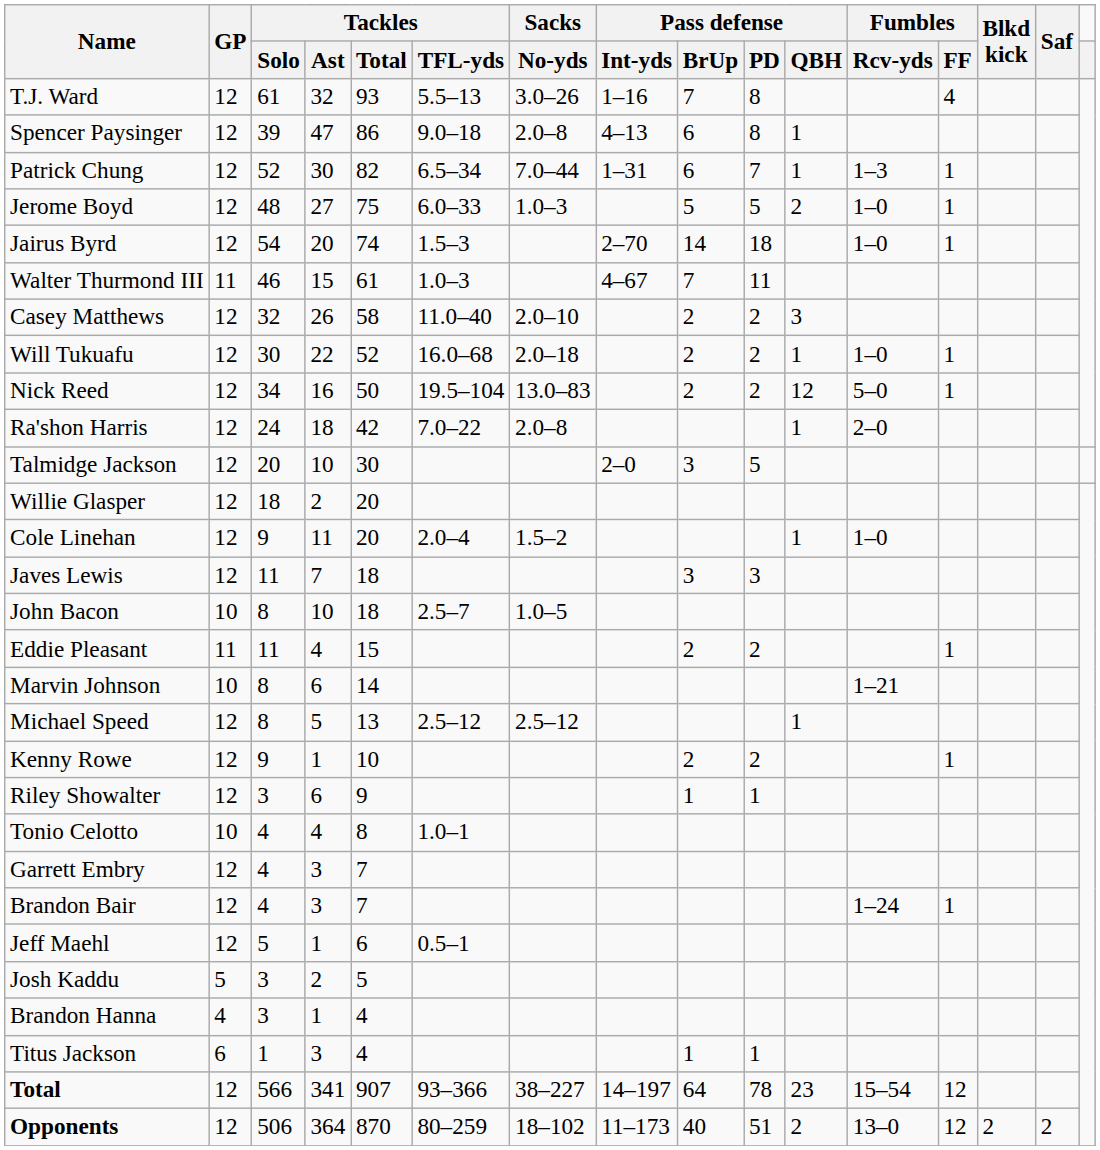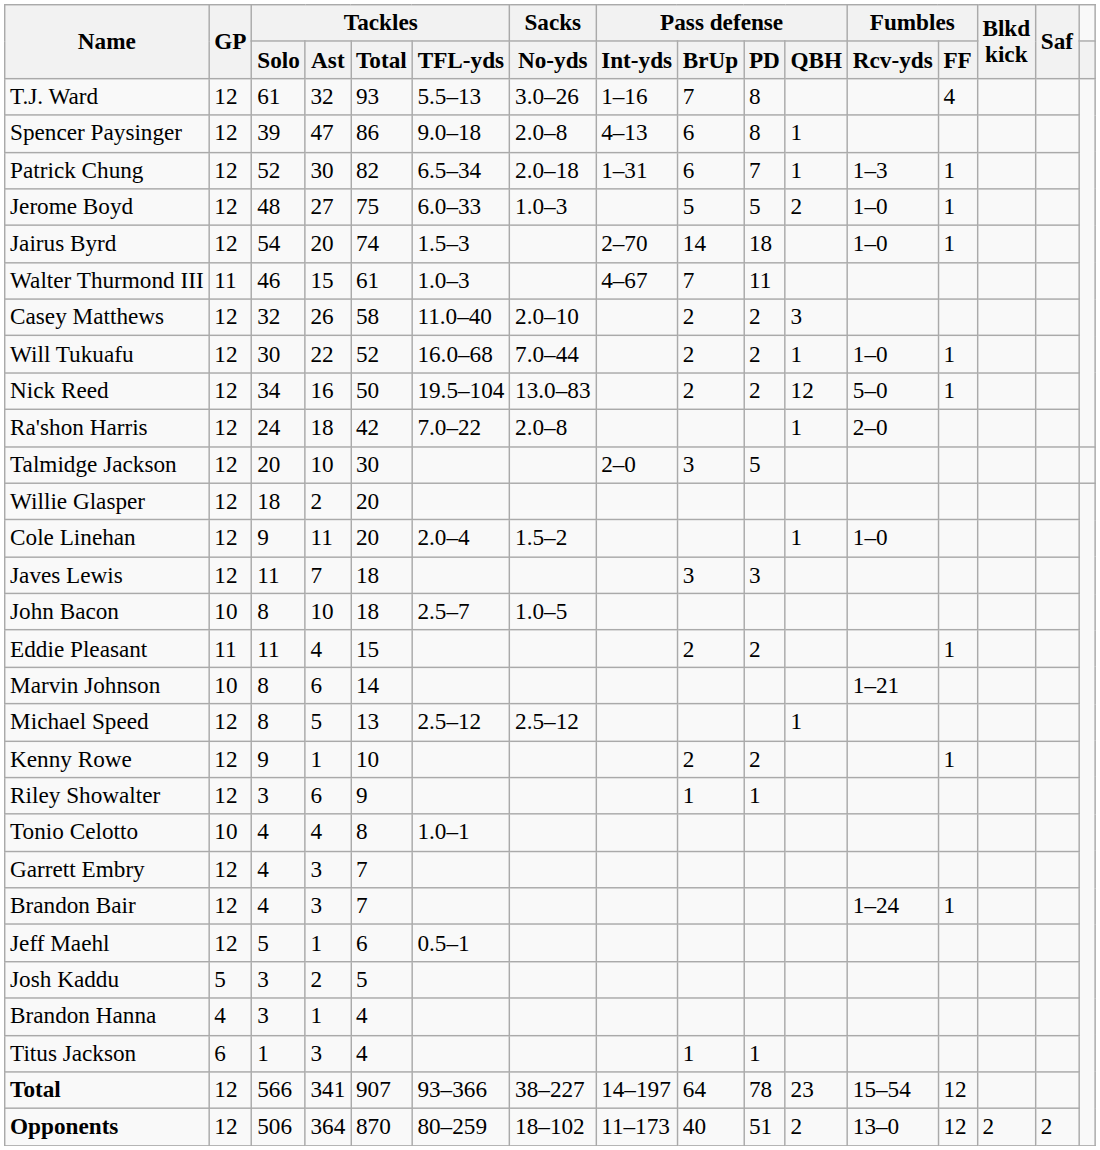 <table class="wikitable" style="white-space:nowrap;">
 <tr>
 <th rowspan="2">Name</th>
 <th rowspan="2">GP</th>
 <th colspan="4">Tackles</th>
 <th>Sacks</th>
 <th colspan="4">Pass defense</th>
 <th colspan="2">Fumbles</th>
 <th rowspan="2">Blkd<br>kick</th>
 <th rowspan="2">Saf</th>
 </tr>
 <tr>
 <th>Solo</th>
 <th>Ast</th>
 <th>Total</th>
 <th>TFL-yds</th>
 <th>No-yds</th>
 <th>Int-yds</th>
 <th>BrUp</th>
 <th>PD</th>
 <th>QBH</th>
 <th>Rcv-yds</th>
 <th>FF</th>
 <th></th>
 </tr>
 <tr>
 <td>T.J. Ward</td>
 <td>12</td>
 <td>61</td>
 <td>32</td>
 <td>93</td>
 <td>5.5–13</td>
 <td>3.0–26</td>
 <td>1–16</td>
 <td>7</td>
 <td>8</td>
 <td> </td>
 <td> </td>
 <td>4</td>
 <td> </td>
 <td> </td>
 </tr>
 <tr>
 <td>Spencer Paysinger</td>
 <td>12</td>
 <td>39</td>
 <td>47</td>
 <td>86</td>
 <td>9.0–18</td>
 <td>2.0–8</td>
 <td>4–13</td>
 <td>6</td>
 <td>8</td>
 <td>1</td>
 <td> </td>
 <td> </td>
 <td> </td>
 <td> </td>
 </tr>
 <tr>
 <td>Patrick Chung</td>
 <td>12</td>
 <td>52</td>
 <td>30</td>
 <td>82</td>
 <td>6.5–34</td>
-<td>7.0–44</td>
+<td>2.0–18</td>
 <td>1–31</td>
 <td>6</td>
 <td>7</td>
 <td>1</td>
 <td>1–3</td>
 <td>1</td>
 <td> </td>
 <td> </td>
 </tr>
 <tr>
 <td>Jerome Boyd</td>
 <td>12</td>
 <td>48</td>
 <td>27</td>
 <td>75</td>
 <td>6.0–33</td>
 <td>1.0–3</td>
 <td> </td>
 <td>5</td>
 <td>5</td>
 <td>2</td>
 <td>1–0</td>
 <td>1</td>
 <td> </td>
 <td> </td>
 </tr>
 <tr>
 <td>Jairus Byrd</td>
 <td>12</td>
 <td>54</td>
 <td>20</td>
 <td>74</td>
 <td>1.5–3</td>
 <td> </td>
 <td>2–70</td>
 <td>14</td>
 <td>18</td>
 <td> </td>
 <td>1–0</td>
 <td>1</td>
 <td> </td>
 <td> </td>
 </tr>
 <tr>
 <td>Walter Thurmond III</td>
 <td>11</td>
 <td>46</td>
 <td>15</td>
 <td>61</td>
 <td>1.0–3</td>
 <td> </td>
 <td>4–67</td>
 <td>7</td>
 <td>11</td>
 <td> </td>
 <td> </td>
 <td> </td>
 <td> </td>
 <td> </td>
 </tr>
 <tr>
 <td>Casey Matthews</td>
 <td>12</td>
 <td>32</td>
 <td>26</td>
 <td>58</td>
 <td>11.0–40</td>
 <td>2.0–10</td>
 <td> </td>
 <td>2</td>
 <td>2</td>
 <td>3</td>
 <td> </td>
 <td> </td>
 <td> </td>
 <td> </td>
 </tr>
 <tr>
 <td>Will Tukuafu</td>
 <td>12</td>
 <td>30</td>
 <td>22</td>
 <td>52</td>
 <td>16.0–68</td>
-<td>2.0–18</td>
+<td>7.0–44</td>
 <td> </td>
 <td>2</td>
 <td>2</td>
 <td>1</td>
 <td>1–0</td>
 <td>1</td>
 <td> </td>
 <td> </td>
 </tr>
 <tr>
 <td>Nick Reed</td>
 <td>12</td>
 <td>34</td>
 <td>16</td>
 <td>50</td>
 <td>19.5–104</td>
 <td>13.0–83</td>
 <td> </td>
 <td>2</td>
 <td>2</td>
 <td>12</td>
 <td>5–0</td>
 <td>1</td>
 <td> </td>
 <td> </td>
 </tr>
 <tr>
 <td>Ra'shon Harris</td>
 <td>12</td>
 <td>24</td>
 <td>18</td>
 <td>42</td>
 <td>7.0–22</td>
 <td>2.0–8</td>
 <td> </td>
 <td> </td>
 <td> </td>
 <td>1</td>
 <td>2–0</td>
 <td> </td>
 <td> </td>
 <td> </td>
 </tr>
 <tr>
 <td>Talmidge Jackson</td>
 <td>12</td>
 <td>20</td>
 <td>10</td>
 <td>30</td>
 <td> </td>
 <td> </td>
 <td>2–0</td>
 <td>3</td>
 <td>5</td>
 <td> </td>
 <td></td>
 <td> </td>
 <td> </td>
 <td> </td>
 <td> </td>
 </tr>
 <tr>
 <td>Willie Glasper</td>
 <td>12</td>
 <td>18</td>
 <td>2</td>
 <td>20</td>
 <td> </td>
 <td> </td>
 <td> </td>
 <td> </td>
 <td> </td>
 <td> </td>
 <td> </td>
 <td> </td>
 <td> </td>
 <td> </td>
 </tr>
 <tr>
 <td>Cole Linehan</td>
 <td>12</td>
 <td>9</td>
 <td>11</td>
 <td>20</td>
 <td>2.0–4</td>
 <td>1.5–2</td>
 <td> </td>
 <td> </td>
 <td> </td>
 <td>1</td>
 <td>1–0</td>
 <td> </td>
 <td> </td>
 <td> </td>
 </tr>
 <tr>
 <td>Javes Lewis</td>
 <td>12</td>
 <td>11</td>
 <td>7</td>
 <td>18</td>
 <td> </td>
 <td> </td>
 <td> </td>
 <td>3</td>
 <td>3</td>
 <td> </td>
 <td> </td>
 <td> </td>
 <td> </td>
 <td> </td>
 </tr>
 <tr>
 <td>John Bacon</td>
 <td>10</td>
 <td>8</td>
 <td>10</td>
 <td>18</td>
 <td>2.5–7</td>
 <td>1.0–5</td>
 <td> </td>
 <td> </td>
 <td> </td>
 <td> </td>
 <td> </td>
 <td> </td>
 <td> </td>
 <td> </td>
 </tr>
 <tr>
 <td>Eddie Pleasant</td>
 <td>11</td>
 <td>11</td>
 <td>4</td>
 <td>15</td>
 <td> </td>
 <td> </td>
 <td> </td>
 <td>2</td>
 <td>2</td>
 <td> </td>
 <td> </td>
 <td>1</td>
 <td> </td>
 <td> </td>
 </tr>
 <tr>
 <td>Marvin Johnson</td>
 <td>10</td>
 <td>8</td>
 <td>6</td>
 <td>14</td>
 <td> </td>
 <td> </td>
 <td> </td>
 <td> </td>
 <td> </td>
 <td> </td>
 <td>1–21</td>
 <td> </td>
 <td> </td>
 <td> </td>
 </tr>
 <tr>
 <td>Michael Speed</td>
 <td>12</td>
 <td>8</td>
 <td>5</td>
 <td>13</td>
 <td>2.5–12</td>
 <td>2.5–12</td>
 <td> </td>
 <td> </td>
 <td> </td>
 <td>1</td>
 <td> </td>
 <td> </td>
 <td> </td>
 <td> </td>
 </tr>
 <tr>
 <td>Kenny Rowe</td>
 <td>12</td>
 <td>9</td>
 <td>1</td>
 <td>10</td>
 <td> </td>
 <td> </td>
 <td> </td>
 <td>2</td>
 <td>2</td>
 <td> </td>
 <td> </td>
 <td>1</td>
 <td> </td>
 <td> </td>
 </tr>
 <tr>
 <td>Riley Showalter</td>
 <td>12</td>
 <td>3</td>
 <td>6</td>
 <td>9</td>
 <td> </td>
 <td> </td>
 <td> </td>
 <td>1</td>
 <td>1</td>
 <td> </td>
 <td> </td>
 <td> </td>
 <td> </td>
 <td> </td>
 </tr>
 <tr>
 <td>Tonio Celotto</td>
 <td>10</td>
 <td>4</td>
 <td>4</td>
 <td>8</td>
 <td>1.0–1</td>
 <td> </td>
 <td> </td>
 <td> </td>
 <td> </td>
 <td> </td>
 <td> </td>
 <td> </td>
 <td> </td>
 <td> </td>
 </tr>
 <tr>
 <td>Garrett Embry</td>
 <td>12</td>
 <td>4</td>
 <td>3</td>
 <td>7</td>
 <td> </td>
 <td> </td>
 <td> </td>
 <td> </td>
 <td> </td>
 <td> </td>
 <td> </td>
 <td> </td>
 <td> </td>
 <td> </td>
 </tr>
 <tr>
 <td>Brandon Bair</td>
 <td>12</td>
 <td>4</td>
 <td>3</td>
 <td>7</td>
 <td> </td>
 <td> </td>
 <td> </td>
 <td> </td>
 <td> </td>
 <td> </td>
 <td>1–24</td>
 <td>1</td>
 <td> </td>
 <td> </td>
 </tr>
 <tr>
 <td>Jeff Maehl</td>
 <td>12</td>
 <td>5</td>
 <td>1</td>
 <td>6</td>
 <td>0.5–1</td>
 <td> </td>
 <td> </td>
 <td> </td>
 <td> </td>
 <td> </td>
 <td> </td>
 <td> </td>
 <td> </td>
 <td> </td>
 </tr>
 <tr>
 <td>Josh Kaddu</td>
 <td>5</td>
 <td>3</td>
 <td>2</td>
 <td>5</td>
 <td> </td>
 <td> </td>
 <td> </td>
 <td> </td>
 <td> </td>
 <td> </td>
 <td> </td>
 <td> </td>
 <td> </td>
 <td> </td>
 </tr>
 <tr>
 <td>Brandon Hanna</td>
 <td>4</td>
 <td>3</td>
 <td>1</td>
 <td>4</td>
 <td> </td>
 <td> </td>
 <td> </td>
 <td> </td>
 <td> </td>
 <td> </td>
 <td> </td>
 <td> </td>
 <td> </td>
 <td> </td>
 </tr>
 <tr>
 <td>Titus Jackson</td>
 <td>6</td>
 <td>1</td>
 <td>3</td>
 <td>4</td>
 <td> </td>
 <td> </td>
 <td> </td>
 <td>1</td>
 <td>1</td>
 <td> </td>
 <td> </td>
 <td> </td>
 <td> </td>
 <td> </td>
 </tr>
 <tr>
 <td><strong>Total</strong></td>
 <td>12</td>
 <td>566</td>
 <td>341</td>
 <td>907</td>
 <td>93–366</td>
 <td>38–227</td>
 <td>14–197</td>
 <td>64</td>
 <td>78</td>
 <td>23</td>
 <td>15–54</td>
 <td>12</td>
 <td> </td>
 <td> </td>
 </tr>
 <tr>
 <td><strong>Opponents</strong></td>
 <td>12</td>
 <td>506</td>
 <td>364</td>
 <td>870</td>
 <td>80–259</td>
 <td>18–102</td>
 <td>11–173</td>
 <td>40</td>
 <td>51</td>
 <td>2</td>
 <td>13–0</td>
 <td>12</td>
 <td>2</td>
 <td>2</td>
 </tr>
 </table>
